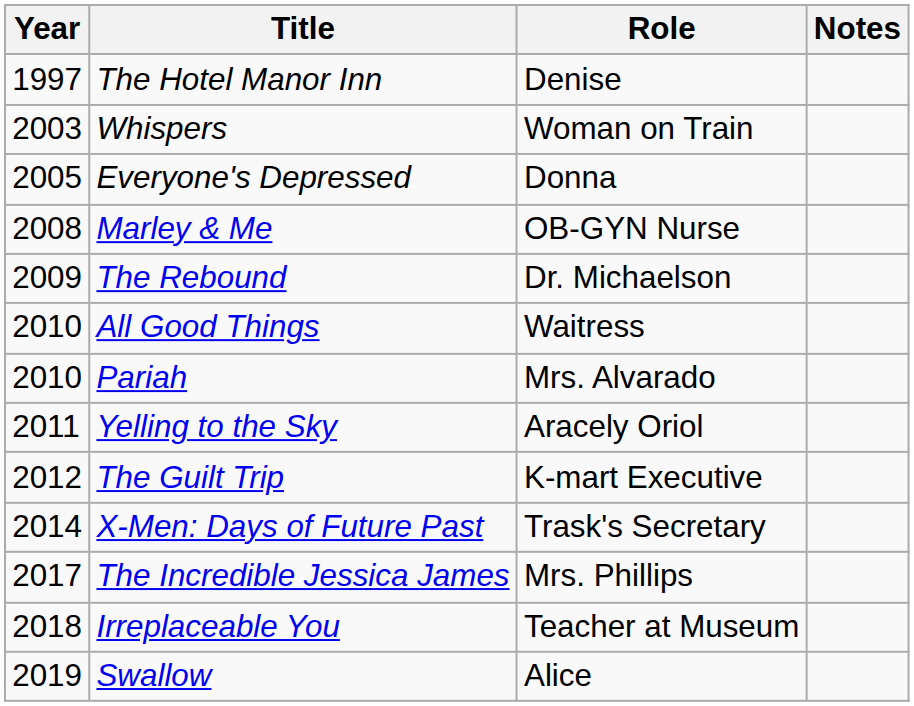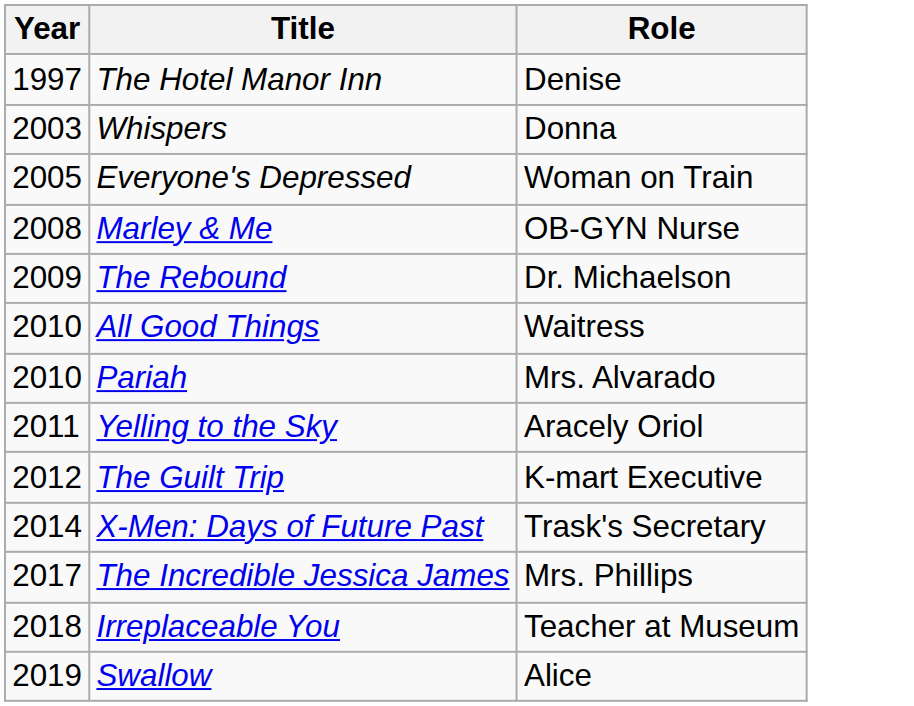 <table class="wikitable">
 <tr>
 <th>Year</th>
 <th>Title</th>
 <th>Role</th>
-<th class="unsortable">Notes</th>
 </tr>
 <tr>
 <td>1997</td>
 <td><em>The Hotel Manor Inn</em></td>
 <td>Denise</td>
-<td></td>
 </tr>
 <tr>
 <td>2003</td>
 <td><em>Whispers</em></td>
-<td>Woman on Train</td>
-<td></td>
+<td>Donna</td>
 </tr>
 <tr>
 <td>2005</td>
 <td><em>Everyone's Depressed</em></td>
-<td>Donna</td>
-<td></td>
+<td>Woman on Train</td>
 </tr>
 <tr>
 <td>2008</td>
 <td><em><a href='#'>Marley & Me</a></em></td>
 <td>OB-GYN Nurse</td>
-<td></td>
 </tr>
 <tr>
 <td>2009</td>
 <td><em><a href='#'>The Rebound</a></em></td>
 <td>Dr. Michaelson</td>
-<td></td>
 </tr>
 <tr>
 <td>2010</td>
 <td><em><a href='#'>All Good Things</a></em></td>
 <td>Waitress</td>
-<td></td>
 </tr>
 <tr>
 <td>2010</td>
 <td><em><a href='#'>Pariah</a></em></td>
 <td>Mrs. Alvarado</td>
-<td></td>
 </tr>
 <tr>
 <td>2011</td>
 <td><em><a href='#'>Yelling to the Sky</a></em></td>
 <td>Aracely Oriol</td>
-<td></td>
 </tr>
 <tr>
 <td>2012</td>
 <td><em><a href='#'>The Guilt Trip</a></em></td>
 <td>K-mart Executive</td>
-<td></td>
 </tr>
 <tr>
 <td>2014</td>
 <td><em><a href='#'>X-Men: Days of Future Past</a></em></td>
 <td>Trask's Secretary</td>
-<td></td>
 </tr>
 <tr>
 <td>2017</td>
 <td><em><a href='#'>The Incredible Jessica James</a></em></td>
 <td>Mrs. Phillips</td>
-<td></td>
 </tr>
 <tr>
 <td>2018</td>
 <td><em><a href='#'>Irreplaceable You</a></em></td>
 <td>Teacher at Museum</td>
-<td></td>
 </tr>
 <tr>
 <td>2019</td>
 <td><em><a href='#'>Swallow</a></em></td>
 <td>Alice</td>
-<td></td>
 </tr>
 </table>
